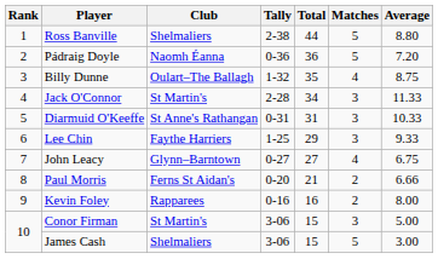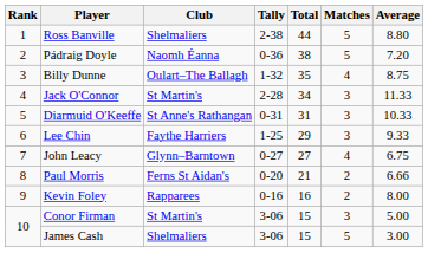 <table class="wikitable">
 <tr>
 <th>Rank</th>
 <th>Player</th>
 <th>Club</th>
 <th>Tally</th>
 <th>Total</th>
 <th>Matches</th>
 <th>Average</th>
 </tr>
 <tr>
 <td rowspan="1" style="text-align:center;">1</td>
 <td><a href='#'>Ross Banville</a></td>
 <td><a href='#'>Shelmaliers</a></td>
 <td align=center>2-38</td>
 <td align=center>44</td>
 <td align=center>5</td>
 <td align=center>8.80</td>
 </tr>
 <tr>
 <td rowspan="1" style="text-align:center;">2</td>
 <td>Pádraig Doyle</td>
 <td><a href='#'>Naomh Éanna</a></td>
 <td align=center>0-36</td>
-<td align=center>36</td>
+<td align=center>38</td>
 <td align=center>5</td>
 <td align=center>7.20</td>
 </tr>
 <tr>
 <td rowspan="1" style="text-align:center;">3</td>
 <td>Billy Dunne</td>
 <td><a href='#'>Oulart–The Ballagh</a></td>
 <td align=center>1-32</td>
 <td align=center>35</td>
 <td align=center>4</td>
 <td align=center>8.75</td>
 </tr>
 <tr>
 <td rowspan="1" style="text-align:center;">4</td>
 <td><a href='#'>Jack O'Connor</a></td>
 <td><a href='#'>St Martin's</a></td>
 <td align=center>2-28</td>
 <td align=center>34</td>
 <td align=center>3</td>
 <td align=center>11.33</td>
 </tr>
 <tr>
 <td rowspan="1" style="text-align:center;">5</td>
 <td><a href='#'>Diarmuid O'Keeffe</a></td>
 <td><a href='#'>St Anne's Rathangan</a></td>
 <td align=center>0-31</td>
 <td align=center>31</td>
 <td align=center>3</td>
 <td align=center>10.33</td>
 </tr>
 <tr>
 <td rowspan="1" style="text-align:center;">6</td>
 <td><a href='#'>Lee Chin</a></td>
 <td><a href='#'>Faythe Harriers</a></td>
 <td align=center>1-25</td>
 <td align=center>29</td>
 <td align=center>3</td>
 <td align=center>9.33</td>
 </tr>
 <tr>
 <td rowspan="1" style="text-align:center;">7</td>
 <td>John Leacy</td>
 <td><a href='#'>Glynn–Barntown</a></td>
 <td align=center>0-27</td>
 <td align=center>27</td>
 <td align=center>4</td>
 <td align=center>6.75</td>
 </tr>
 <tr>
 <td rowspan="1" style="text-align:center;">8</td>
 <td><a href='#'>Paul Morris</a></td>
 <td><a href='#'>Ferns St Aidan's</a></td>
 <td align=center>0-20</td>
 <td align=center>21</td>
 <td align=center>2</td>
 <td align=center>6.66</td>
 </tr>
 <tr>
 <td rowspan="1" style="text-align:center;">9</td>
 <td><a href='#'>Kevin Foley</a></td>
 <td><a href='#'>Rapparees</a></td>
 <td align=center>0-16</td>
 <td align=center>16</td>
 <td align=center>2</td>
 <td align=center>8.00</td>
 </tr>
 <tr>
 <td rowspan="2" style="text-align:center;">10</td>
 <td><a href='#'>Conor Firman</a></td>
 <td><a href='#'>St Martin's</a></td>
 <td align=center>3-06</td>
 <td align=center>15</td>
 <td align=center>3</td>
 <td align=center>5.00</td>
 </tr>
 <tr>
 <td>James Cash</td>
 <td><a href='#'>Shelmaliers</a></td>
 <td align=center>3-06</td>
 <td align=center>15</td>
 <td align=center>5</td>
 <td align=center>3.00</td>
 </tr>
 </table>
